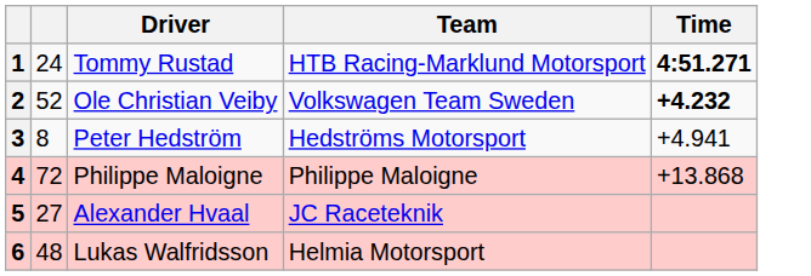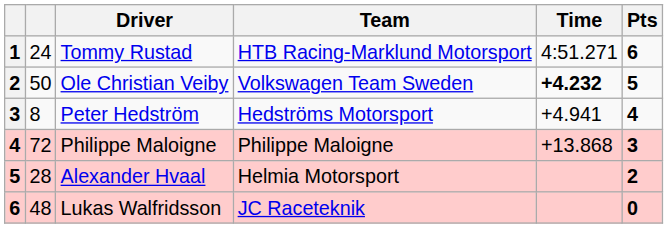 <table class=wikitable style="font-size:95%">
 <tr>
 <th></th>
 <th></th>
 <th>Driver</th>
 <th>Team</th>
 <th>Time</th>
+<th>Pts</th>
 </tr>
 <tr>
 <th>1</th>
 <td>24</td>
 <td> <a href='#'>Tommy Rustad</a></td>
 <td><a href='#'>HTB Racing-Marklund Motorsport</a></td>
-<td><strong>4:51.271</strong></td>
+<td>4:51.271</td>
+<td><strong>6</strong></td>
 </tr>
 <tr>
 <th>2</th>
-<td>52</td>
+<td>50</td>
 <td> <a href='#'>Ole Christian Veiby</a></td>
 <td><a href='#'>Volkswagen Team Sweden</a></td>
 <td><strong>+4.232</strong></td>
+<td><strong>5</strong></td>
 </tr>
 <tr>
 <th>3</th>
 <td>8</td>
 <td> <a href='#'>Peter Hedström</a></td>
 <td><a href='#'>Hedströms Motorsport</a></td>
 <td>+4.941</td>
+<td><strong>4</strong></td>
 </tr>
 <tr>
 <th style="background:#ffcccc;">4</th>
 <td style="background:#ffcccc;">72</td>
 <td style="background:#ffcccc;"> Philippe Maloigne</td>
 <td style="background:#ffcccc;">Philippe Maloigne</td>
 <td style="background:#ffcccc;">+13.868</td>
+<td style="background:#ffcccc;"><strong>3</strong></td>
 </tr>
 <tr>
 <th style="background:#ffcccc;">5</th>
-<td style="background:#ffcccc;">27</td>
+<td style="background:#ffcccc;">28</td>
 <td style="background:#ffcccc;"> <a href='#'>Alexander Hvaal</a></td>
-<td style="background:#ffcccc;"><a href='#'>JC Raceteknik</a></td>
+<td style="background:#ffcccc;">Helmia Motorsport</td>
 <td style="background:#ffcccc;"></td>
+<td style="background:#ffcccc;"><strong>2</strong></td>
 </tr>
 <tr>
 <th style="background:#ffcccc;">6</th>
 <td style="background:#ffcccc;">48</td>
 <td style="background:#ffcccc;"> Lukas Walfridsson</td>
-<td style="background:#ffcccc;">Helmia Motorsport</td>
+<td style="background:#ffcccc;"><a href='#'>JC Raceteknik</a></td>
 <td style="background:#ffcccc;"></td>
+<td style="background:#ffcccc;"><strong>0</strong></td>
 </tr>
 </table>
